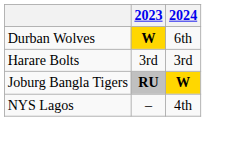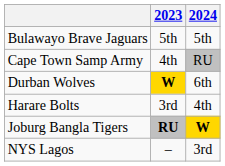 <table class="wikitable" style="text-align:center;">
 <tr>
 <th></th>
 <th><a href='#'>2023</a></th>
 <th><a href='#'>2024</a></th>
+</tr>
+<tr>
+<td style="text-align:left;">Bulawayo Brave Jaguars</td>
+<td>5th</td>
+<td>5th</td>
+</tr>
+<tr>
+<td style="text-align:left;">Cape Town Samp Army</td>
+<td>4th</td>
+<td style="background:silver">RU</td>
 </tr>
 <tr>
 <td style="text-align:left;">Durban Wolves</td>
 <th style="background:gold">W</th>
 <td>6th</td>
 </tr>
 <tr>
 <td style="text-align:left;">Harare Bolts</td>
 <td>3rd</td>
-<td>3rd</td>
+<td>4th</td>
 </tr>
 <tr>
 <td style="text-align:left;">Joburg Bangla Tigers</td>
 <td style="background:silver"><strong>RU</strong></td>
 <th style="background:gold">W</th>
 </tr>
 <tr>
 <td style="text-align:left;">NYS Lagos</td>
 <td>–</td>
-<td>4th</td>
+<td>3rd</td>
 </tr>
 </table>
